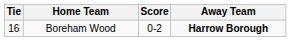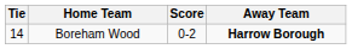 <table class="wikitable" style="text-align:center;">
 <tr>
 <th width=20>Tie</th>
 <th width=175>Home Team</th>
 <th width=20>Score</th>
 <th width=175>Away Team</th>
 </tr>
 <tr>
-<td>16</td>
+<td>14</td>
 <td>Boreham Wood</td>
 <td>0-2</td>
 <td><strong>Harrow Borough</strong></td>
 </tr>
 </table>
